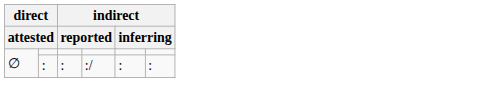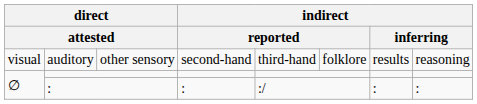 <table class="wikitable">
 <tr>
 <th colspan="3">direct</th>
 <th colspan="5">indirect</th>
 </tr>
 <tr>
 <th colspan="3">attested</th>
 <th colspan="3">reported</th>
 <th colspan="2">inferring</th>
+</tr>
+<tr>
+<td>visual</td>
+<td>auditory</td>
+<td>other sensory</td>
+<td>second-hand</td>
+<td>third-hand</td>
+<td>folklore</td>
+<td>results</td>
+<td>reasoning</td>
 </tr>
 <tr>
 <td rowspan="2">∅</td>
 <td colspan="2"></td>
 <td></td>
 <td colspan="2"></td>
 <td></td>
 <td></td>
 </tr>
 <tr>
 <td colspan="2">:</td>
 <td>:</td>
 <td colspan="2">:/</td>
 <td>:</td>
 <td>:</td>
 </tr>
 </table>
